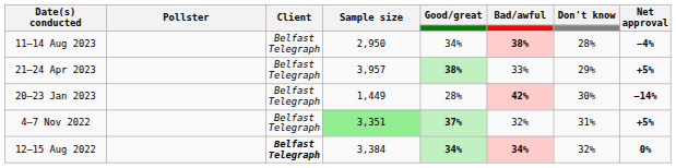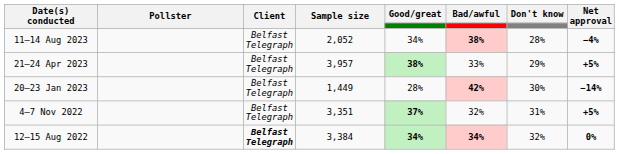 <table class="wikitable collapsible sortable tpl-blanktable" style="text-align:center; font-size:95%; line-height:14px;">
 <tr>
 <th style="width:125px;" rowspan="2">Date(s)<br>conducted</th>
 <th style="width:200px;" rowspan="2">Pollster</th>
 <th style="width:60px;" rowspan="2">Client</th>
 <th style="width:120px;" rowspan="2">Sample size</th>
 <th class="unsortable" style="width:80px;">Good/great</th>
 <th class="unsortable" style="width: 80px;">Bad/awful</th>
 <th class="unsortable" style="width:80px;">Don't know</th>
 <th class="unsortable" style="width:20px;" rowspan="2">Net approval</th>
 </tr>
 <tr>
 <th class="unsortable" style="background:green;width:60px;"></th>
 <th class="unsortable" style="background:red;width:60px;"></th>
 <th class="unsortable" style="background:grey;width:60px;"></th>
 </tr>
 <tr>
 <td>11–14 Aug 2023</td>
 <td></td>
 <td><em>Belfast Telegraph</em></td>
-<td>2,950</td>
+<td>2,052</td>
 <td>34%</td>
 <td style="background:#ffcccb"><strong>38%</strong></td>
 <td>28%</td>
 <td><strong>−4%</strong></td>
 </tr>
 <tr>
 <td>21–24 Apr 2023</td>
 <td></td>
 <td><em>Belfast Telegraph</em></td>
 <td>3,957</td>
 <td style="background:#C1F0C1"><strong>38%</strong></td>
 <td>33%</td>
 <td>29%</td>
 <td><strong>+5%</strong></td>
 </tr>
 <tr>
 <td>20–23 Jan 2023</td>
 <td></td>
 <td><em>Belfast Telegraph</em></td>
 <td>1,449</td>
 <td>28%</td>
 <td style="background:#ffcccb"><strong>42%</strong></td>
 <td>30%</td>
 <td><strong>−14%</strong></td>
 </tr>
 <tr>
 <td>4–7 Nov 2022</td>
 <td></td>
 <td><em>Belfast Telegraph</em></td>
-<td style="background: lightgreen;">3,351</td>
+<td>3,351</td>
 <td style="background:#C1F0C1"><strong>37%</strong></td>
 <td>32%</td>
 <td>31%</td>
 <td><strong>+5%</strong></td>
 </tr>
 <tr>
 <td>12–15 Aug 2022</td>
 <td></td>
 <td><strong><em>Belfast Telegraph</em></strong></td>
 <td>3,384</td>
 <td style="background:#C1F0C1"><strong>34%</strong></td>
 <td style="background:#ffcccb"><strong>34%</strong></td>
 <td>32%</td>
 <td><strong>0%</strong></td>
 </tr>
 </table>
